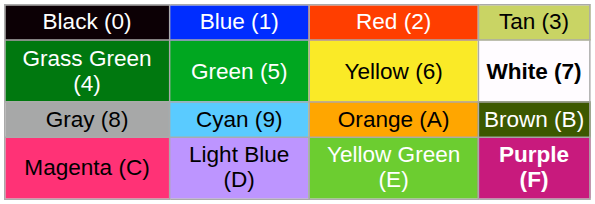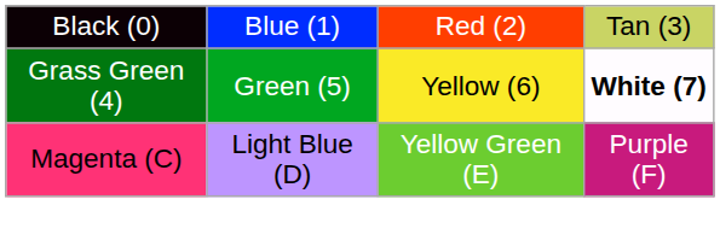 <table class="wikitable" style="text-align: center; width: 26pc;">
 <tr>
 <td style="color: white; background-color: #0c0005;">Black (0)</td>
 <td style="color: white; background-color: #002dff;">Blue (1)</td>
 <td style="color: white; background-color: #ff3e00;">Red (2)</td>
 <td style="color: black; background-color: #c9d464;">Tan (3)</td>
 </tr>
 <tr>
 <td style="color: white; background-color: #00780f;">Grass Green (4)</td>
 <td style="color: white; background-color: #00a720;">Green (5)</td>
 <td style="color: black; background-color: #faea27;">Yellow (6)</td>
 <td style="color: black; background-color: #fffcff;"><strong>White (7)</strong></td>
 </tr>
 <tr>
-<td style="color: black; background-color: #a7a8a8;">Gray (8)</td>
-<td style="color: black; background-color: #5acbff;">Cyan (9)</td>
-<td style="color: black; background-color: #ffa600;">Orange (A)</td>
-<td style="color: white; background-color: #3c5800;">Brown (B)</td>
-</tr>
-<tr>
 <td style="color: black; background-color: #ff3276;">Magenta (C)</td>
 <td style="color: black; background-color: #bd95ff;">Light Blue (D)</td>
 <td style="color: white; background-color: #6ccd30;">Yellow Green (E)</td>
-<td style="color: white; background-color: #c81a7d;"><strong>Purple (F)</strong></td>
+<td style="color: white; background-color: #c81a7d;">Purple (F)</td>
 </tr>
 </table>
